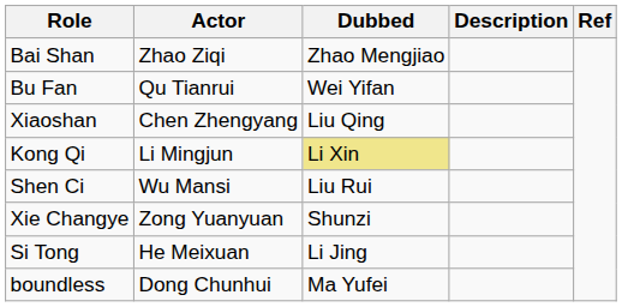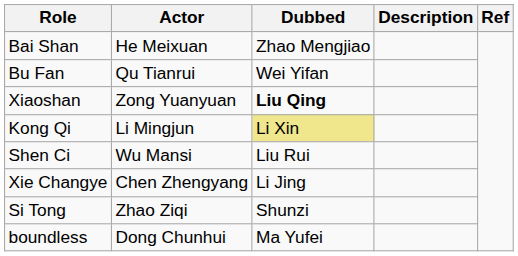 <table class="wikitable">
 <tr>
 <th>Role</th>
 <th>Actor</th>
 <th>Dubbed</th>
 <th>Description</th>
 <th>Ref</th>
 </tr>
 <tr>
 <td>Bai Shan</td>
-<td>Zhao Ziqi</td>
+<td>He Meixuan</td>
 <td>Zhao Mengjiao</td>
 <td></td>
 <td rowspan="8"></td>
 </tr>
 <tr>
 <td>Bu Fan</td>
 <td>Qu Tianrui</td>
 <td>Wei Yifan</td>
 <td></td>
 </tr>
 <tr>
 <td>Xiaoshan</td>
-<td>Chen Zhengyang</td>
-<td>Liu Qing</td>
+<td>Zong Yuanyuan</td>
+<td><strong>Liu Qing</strong></td>
 <td></td>
 </tr>
 <tr>
 <td>Kong Qi</td>
 <td>Li Mingjun</td>
 <td style="background: khaki;">Li Xin</td>
 <td></td>
 </tr>
 <tr>
 <td>Shen Ci</td>
 <td>Wu Mansi</td>
 <td>Liu Rui</td>
 <td></td>
 </tr>
 <tr>
 <td>Xie Changye</td>
-<td>Zong Yuanyuan</td>
-<td>Shunzi</td>
+<td>Chen Zhengyang</td>
+<td>Li Jing</td>
 <td></td>
 </tr>
 <tr>
 <td>Si Tong</td>
-<td>He Meixuan</td>
-<td>Li Jing</td>
+<td>Zhao Ziqi</td>
+<td>Shunzi</td>
 <td></td>
 </tr>
 <tr>
 <td>boundless</td>
 <td>Dong Chunhui</td>
 <td>Ma Yufei</td>
 <td></td>
 </tr>
 </table>
